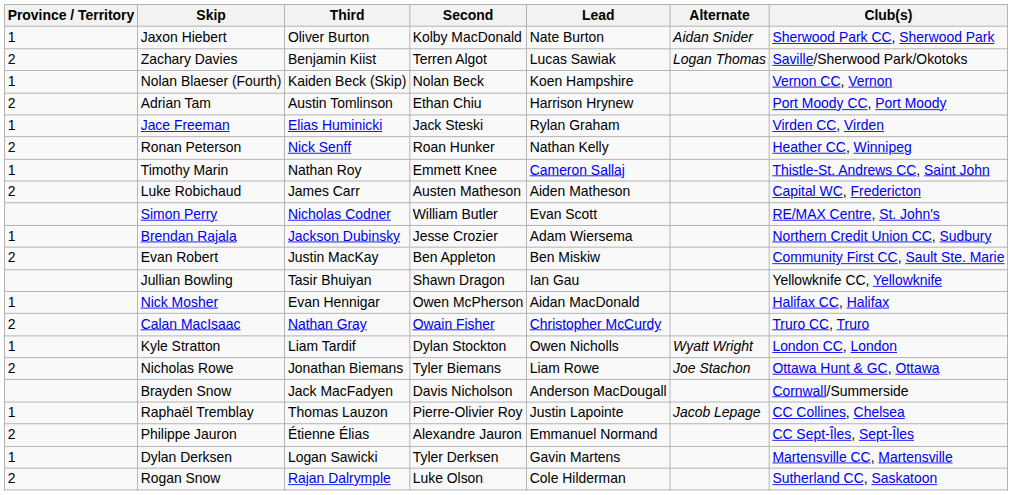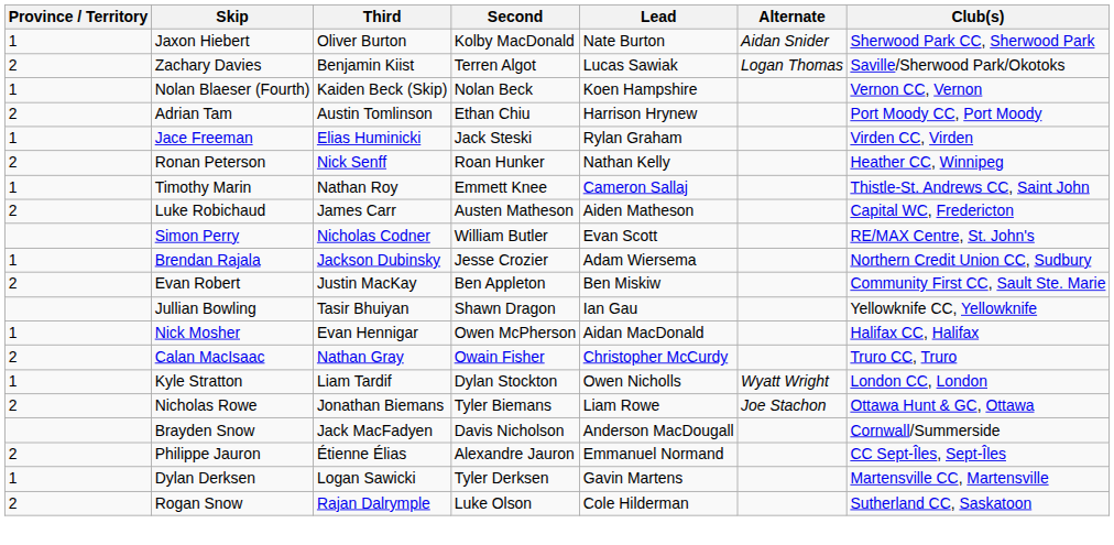 <table class="wikitable">
 <tr>
 <th scope="col">Province / Territory</th>
 <th scope="col">Skip</th>
 <th scope="col">Third</th>
 <th scope="col">Second</th>
 <th scope="col">Lead</th>
 <th scope="col">Alternate</th>
 <th scope="col">Club(s)</th>
 </tr>
 <tr>
 <td> 1</td>
 <td>Jaxon Hiebert</td>
 <td>Oliver Burton</td>
 <td>Kolby MacDonald</td>
 <td>Nate Burton</td>
 <td><em>Aidan Snider</em></td>
 <td><a href='#'>Sherwood Park CC</a>, <a href='#'>Sherwood Park</a></td>
 </tr>
 <tr>
 <td> 2</td>
 <td>Zachary Davies</td>
 <td>Benjamin Kiist</td>
 <td>Terren Algot</td>
 <td>Lucas Sawiak</td>
 <td><em>Logan Thomas</em></td>
 <td><a href='#'>Saville</a>/Sherwood Park/Okotoks</td>
 </tr>
 <tr>
 <td> 1</td>
 <td>Nolan Blaeser (Fourth)</td>
 <td>Kaiden Beck (Skip)</td>
 <td>Nolan Beck</td>
 <td>Koen Hampshire</td>
 <td></td>
 <td><a href='#'>Vernon CC</a>, <a href='#'>Vernon</a></td>
 </tr>
 <tr>
 <td> 2</td>
 <td>Adrian Tam</td>
 <td>Austin Tomlinson</td>
 <td>Ethan Chiu</td>
 <td>Harrison Hrynew</td>
 <td></td>
 <td><a href='#'>Port Moody CC</a>, <a href='#'>Port Moody</a></td>
 </tr>
 <tr>
 <td> 1</td>
 <td><a href='#'>Jace Freeman</a></td>
 <td><a href='#'>Elias Huminicki</a></td>
 <td>Jack Steski</td>
 <td>Rylan Graham</td>
 <td></td>
 <td><a href='#'>Virden CC</a>, <a href='#'>Virden</a></td>
 </tr>
 <tr>
 <td> 2</td>
 <td>Ronan Peterson</td>
 <td><a href='#'>Nick Senff</a></td>
 <td>Roan Hunker</td>
 <td>Nathan Kelly</td>
 <td></td>
 <td><a href='#'>Heather CC</a>, <a href='#'>Winnipeg</a></td>
 </tr>
 <tr>
 <td> 1</td>
 <td>Timothy Marin</td>
 <td>Nathan Roy</td>
 <td>Emmett Knee</td>
 <td><a href='#'>Cameron Sallaj</a></td>
 <td></td>
 <td><a href='#'>Thistle-St. Andrews CC</a>, <a href='#'>Saint John</a></td>
 </tr>
 <tr>
 <td> 2</td>
 <td>Luke Robichaud</td>
 <td>James Carr</td>
 <td>Austen Matheson</td>
 <td>Aiden Matheson</td>
 <td></td>
 <td><a href='#'>Capital WC</a>, <a href='#'>Fredericton</a></td>
 </tr>
 <tr>
 <td></td>
 <td><a href='#'>Simon Perry</a></td>
 <td><a href='#'>Nicholas Codner</a></td>
 <td>William Butler</td>
 <td>Evan Scott</td>
 <td></td>
 <td><a href='#'>RE/MAX Centre</a>, <a href='#'>St. John's</a></td>
 </tr>
 <tr>
 <td> 1</td>
 <td><a href='#'>Brendan Rajala</a></td>
 <td><a href='#'>Jackson Dubinsky</a></td>
 <td>Jesse Crozier</td>
 <td>Adam Wiersema</td>
 <td></td>
 <td><a href='#'>Northern Credit Union CC</a>, <a href='#'>Sudbury</a></td>
 </tr>
 <tr>
 <td> 2</td>
 <td>Evan Robert</td>
 <td>Justin MacKay</td>
 <td>Ben Appleton</td>
 <td>Ben Miskiw</td>
 <td></td>
 <td><a href='#'>Community First CC</a>, <a href='#'>Sault Ste. Marie</a></td>
 </tr>
 <tr>
 <td></td>
 <td>Jullian Bowling</td>
 <td>Tasir Bhuiyan</td>
 <td>Shawn Dragon</td>
 <td>Ian Gau</td>
 <td></td>
 <td>Yellowknife CC, <a href='#'>Yellowknife</a></td>
 </tr>
 <tr>
 <td> 1</td>
 <td><a href='#'>Nick Mosher</a></td>
 <td>Evan Hennigar</td>
 <td>Owen McPherson</td>
 <td>Aidan MacDonald</td>
 <td></td>
 <td><a href='#'>Halifax CC</a>, <a href='#'>Halifax</a></td>
 </tr>
 <tr>
 <td> 2</td>
 <td><a href='#'>Calan MacIsaac</a></td>
 <td><a href='#'>Nathan Gray</a></td>
 <td><a href='#'>Owain Fisher</a></td>
 <td><a href='#'>Christopher McCurdy</a></td>
 <td></td>
 <td><a href='#'>Truro CC</a>, <a href='#'>Truro</a></td>
 </tr>
 <tr>
 <td> 1</td>
 <td>Kyle Stratton</td>
 <td>Liam Tardif</td>
 <td>Dylan Stockton</td>
 <td>Owen Nicholls</td>
 <td><em>Wyatt Wright</em></td>
 <td><a href='#'>London CC</a>, <a href='#'>London</a></td>
 </tr>
 <tr>
 <td> 2</td>
 <td>Nicholas Rowe</td>
 <td>Jonathan Biemans</td>
 <td>Tyler Biemans</td>
 <td>Liam Rowe</td>
 <td><em>Joe Stachon</em></td>
 <td><a href='#'>Ottawa Hunt & GC</a>, <a href='#'>Ottawa</a></td>
 </tr>
 <tr>
 <td></td>
 <td>Brayden Snow</td>
 <td>Jack MacFadyen</td>
 <td>Davis Nicholson</td>
 <td>Anderson MacDougall</td>
 <td></td>
 <td><a href='#'>Cornwall</a>/Summerside</td>
 </tr>
 <tr>
-<td> 1</td>
-<td>Raphaël Tremblay</td>
-<td>Thomas Lauzon</td>
-<td>Pierre-Olivier Roy</td>
-<td>Justin Lapointe</td>
-<td><em>Jacob Lepage</em></td>
-<td><a href='#'>CC Collines</a>, <a href='#'>Chelsea</a></td>
-</tr>
-<tr>
 <td> 2</td>
 <td>Philippe Jauron</td>
 <td>Étienne Élias</td>
 <td>Alexandre Jauron</td>
 <td>Emmanuel Normand</td>
 <td></td>
 <td><a href='#'>CC Sept-Îles</a>, <a href='#'>Sept-Îles</a></td>
 </tr>
 <tr>
 <td> 1</td>
 <td>Dylan Derksen</td>
 <td>Logan Sawicki</td>
 <td>Tyler Derksen</td>
 <td>Gavin Martens</td>
 <td></td>
 <td><a href='#'>Martensville CC</a>, <a href='#'>Martensville</a></td>
 </tr>
 <tr>
 <td> 2</td>
 <td>Rogan Snow</td>
 <td><a href='#'>Rajan Dalrymple</a></td>
 <td>Luke Olson</td>
 <td>Cole Hilderman</td>
 <td></td>
 <td><a href='#'>Sutherland CC</a>, <a href='#'>Saskatoon</a></td>
 </tr>
 </table>
